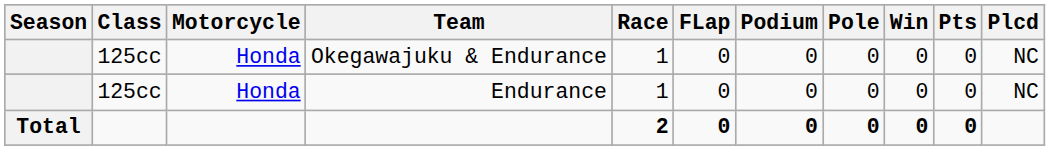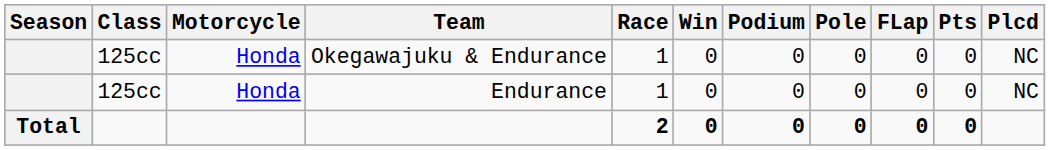 <table class="wikitable" style=text-align:right>
 <tr>
 <th>Season</th>
 <th>Class</th>
 <th>Motorcycle</th>
 <th>Team</th>
 <th>Race</th>
-<th>FLap</th>
+<th>Win</th>
 <th>Podium</th>
 <th>Pole</th>
-<th>Win</th>
+<th>FLap</th>
 <th>Pts</th>
 <th>Plcd</th>
 </tr>
 <tr>
 <th></th>
 <td>125cc</td>
 <td><a href='#'>Honda</a></td>
 <td>Okegawajuku & Endurance</td>
 <td>1</td>
 <td>0</td>
 <td>0</td>
 <td>0</td>
 <td>0</td>
 <td>0</td>
 <td>NC</td>
 </tr>
 <tr>
 <th></th>
 <td>125cc</td>
 <td><a href='#'>Honda</a></td>
 <td>Endurance</td>
 <td>1</td>
 <td>0</td>
 <td>0</td>
 <td>0</td>
 <td>0</td>
 <td>0</td>
 <td>NC</td>
 </tr>
 <tr>
 <th>Total</th>
 <td></td>
 <td></td>
 <td></td>
 <td><strong>2</strong></td>
 <td><strong>0</strong></td>
 <td><strong>0</strong></td>
 <td><strong>0</strong></td>
 <td><strong>0</strong></td>
 <td><strong>0</strong></td>
 <td></td>
 </tr>
 </table>
